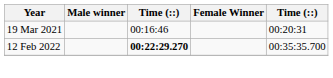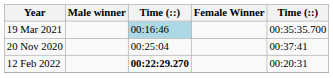 <table class="wikitable sortable">
 <tr>
 <th>Year</th>
 <th>Male winner</th>
 <th>Time (::)</th>
 <th>Female Winner</th>
 <th>Time (::)</th>
 </tr>
 <tr>
 <td>19 Mar 2021</td>
 <td></td>
-<td>00:16:46</td>
+<td style="background: lightblue;">00:16:46</td>
 <td></td>
-<td>00:20:31</td>
+<td>00:35:35.700</td>
+</tr>
+<tr>
+<td>20 Nov 2020</td>
+<td></td>
+<td>00:25:04</td>
+<td></td>
+<td>00:37:41</td>
 </tr>
 <tr>
 <td>12 Feb 2022</td>
 <td></td>
 <td><strong>00:22:29.270</strong></td>
 <td></td>
-<td>00:35:35.700</td>
+<td>00:20:31</td>
 </tr>
 <tr>
 </tr>
 </table>
